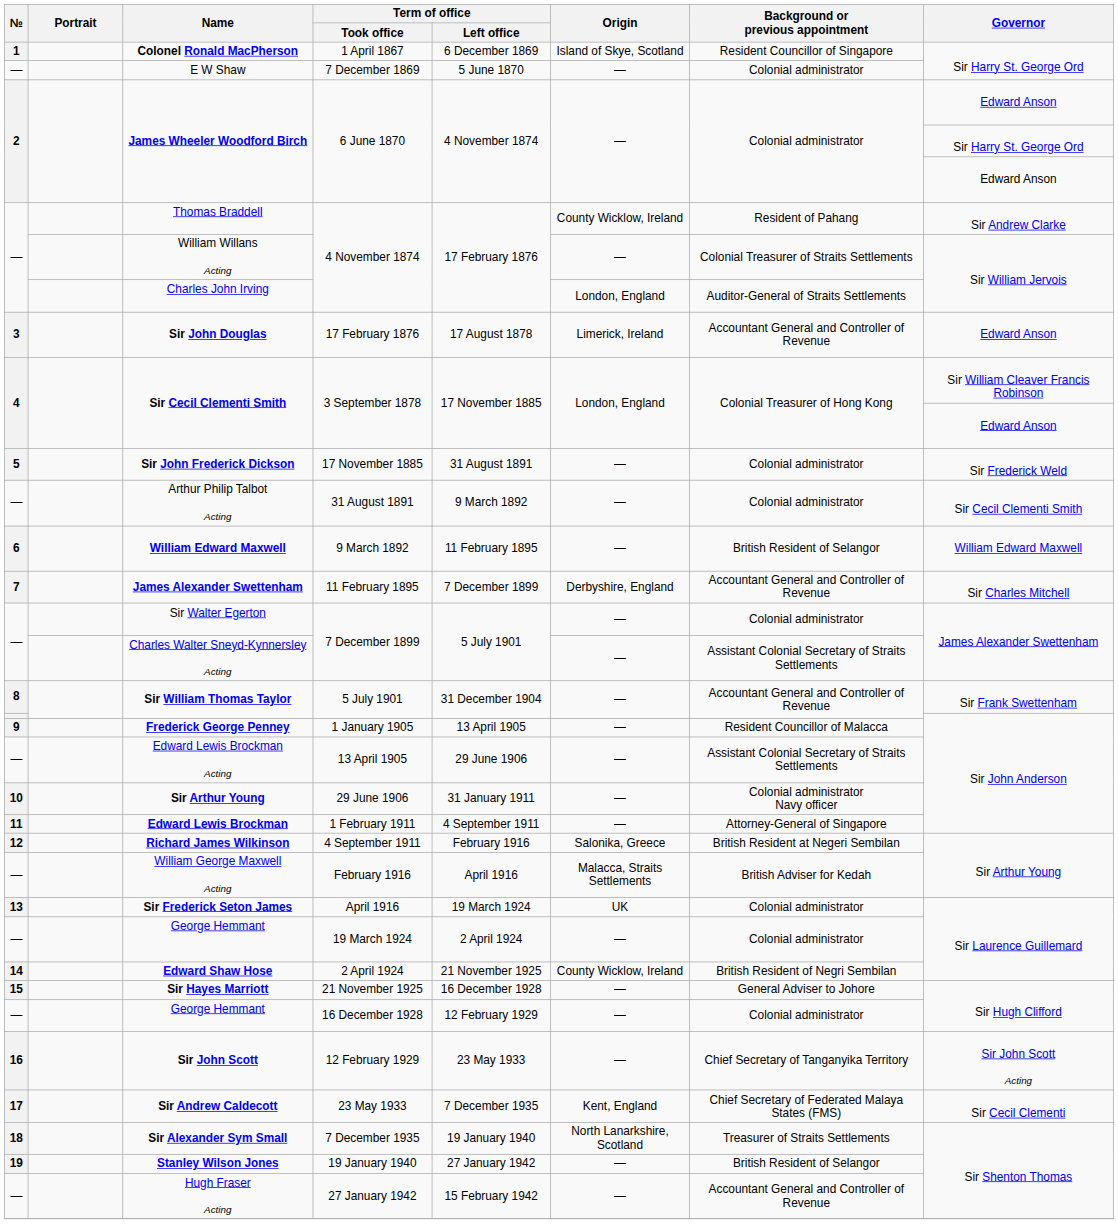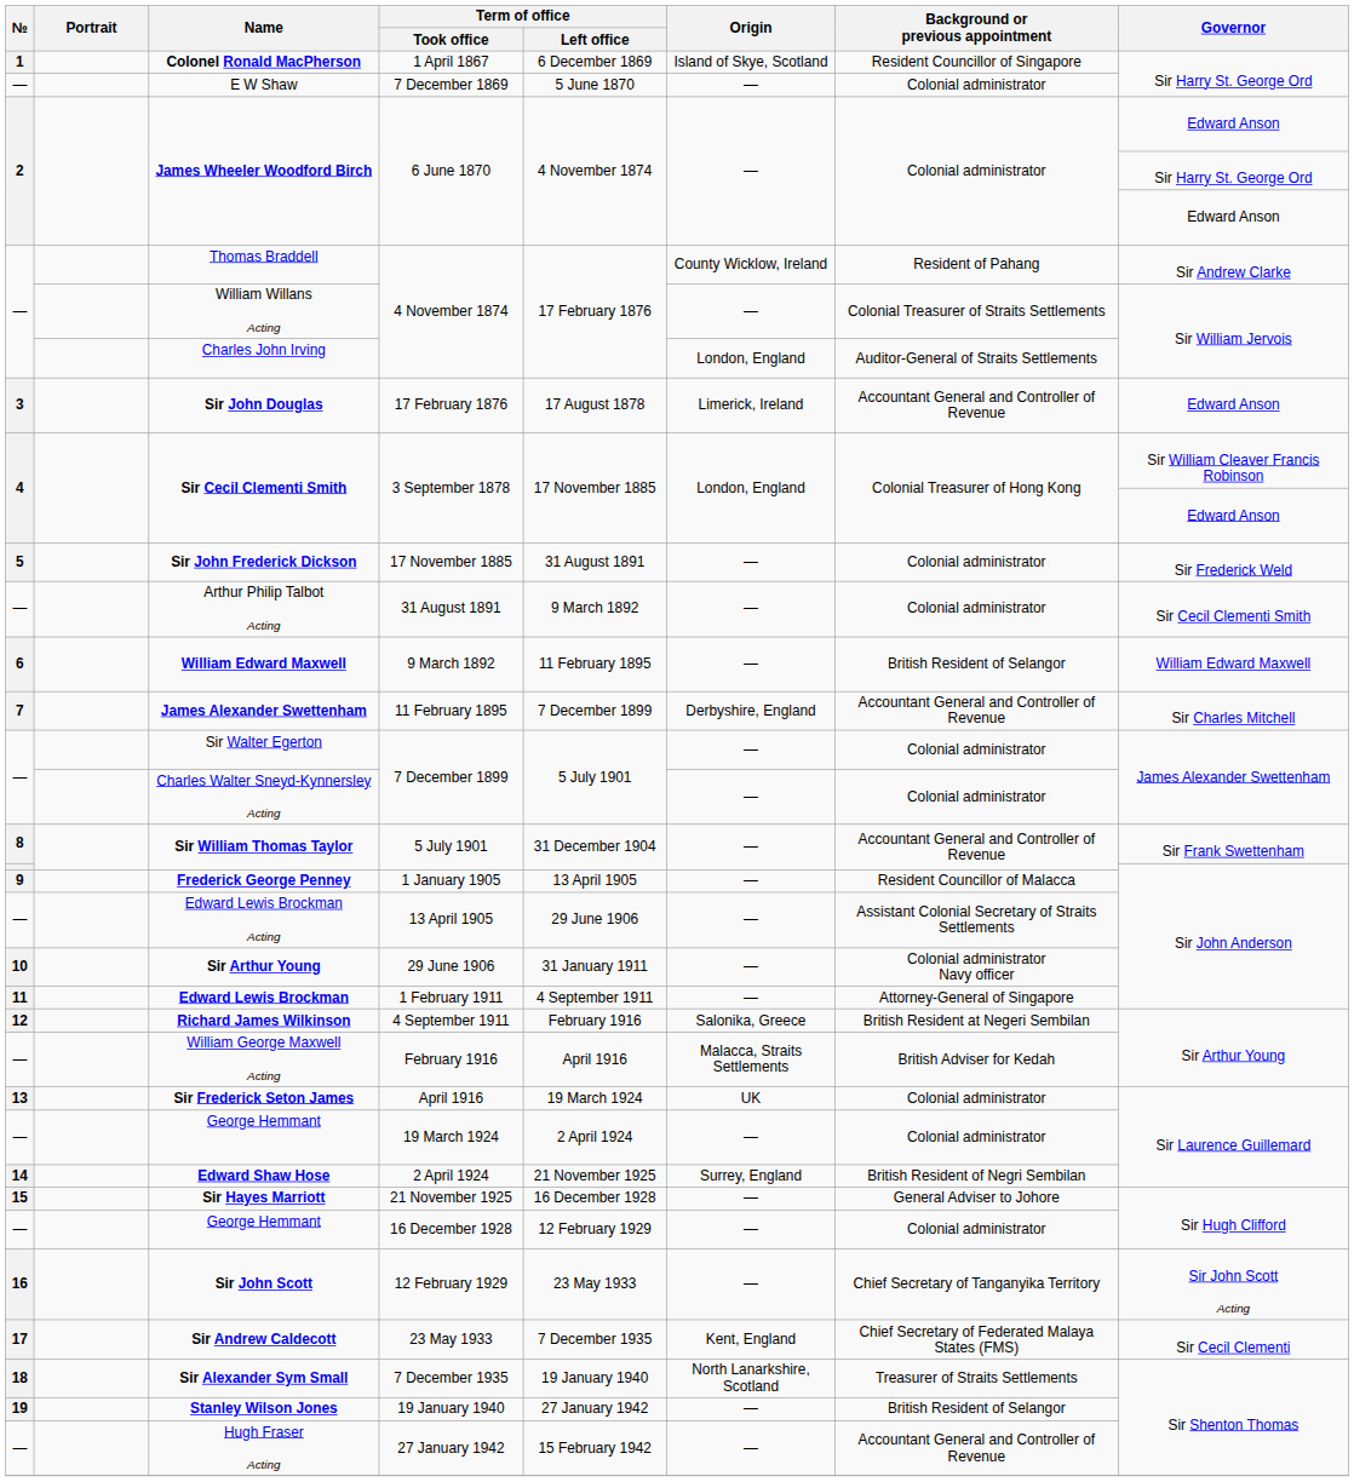 <table class=wikitable style=text-align:center width=1500px>
 <tr>
 <th rowspan=2 width=25px><strong>№</strong></th>
 <th rowspan=2 width=120px>Portrait</th>
 <th rowspan=2 width=250px>Name<br></th>
 <th colspan=2 width=350px>Term of office</th>
 <th rowspan=2>Origin</th>
 <th rowspan=2>Background or<br>previous appointment</th>
 <th rowspan=2 width=250px><a href='#'>Governor</a><br></th>
 </tr>
 <tr>
 <th>Took office</th>
 <th>Left office</th>
 </tr>
 <tr>
 <th>1</th>
 <td></td>
 <td><strong>Colonel <a href='#'>Ronald MacPherson</a></strong><br></td>
 <td>1 April 1867</td>
 <td>6 December 1869<br></td>
 <td>Island of Skye, Scotland</td>
 <td>Resident Councillor of Singapore</td>
 <td rowspan=3><br>Sir <a href='#'>Harry St. George Ord</a><br></td>
 </tr>
 <tr>
 <td>—</td>
 <td></td>
 <td>E W Shaw<br></td>
 <td>7 December 1869</td>
 <td>5 June 1870</td>
 <td>—</td>
 <td>Colonial administrator</td>
 </tr>
 <tr>
 <th rowspan=5>2</th>
 <td rowspan=5></td>
 <td rowspan=5><strong><a href='#'>James Wheeler Woodford Birch</a></strong><br></td>
 <td rowspan=5>6 June 1870</td>
 <td rowspan=5>4 November 1874</td>
 <td rowspan=5>—</td>
 <td rowspan=5>Colonial administrator</td>
 </tr>
 <tr>
 <td><br><a href='#'>Edward Anson</a><br><br><em></em></td>
 </tr>
 <tr>
 <td><br>Sir <a href='#'>Harry St. George Ord</a><br></td>
 </tr>
 <tr>
 <td><br>Edward Anson<br><br><em></em></td>
 </tr>
 <tr>
 <td rowspan=3><br>Sir <a href='#'>Andrew Clarke</a><br></td>
 </tr>
 <tr>
 <td rowspan=4>—</td>
 <td></td>
 <td><a href='#'>Thomas Braddell</a><br><br><em></em></td>
 <td rowspan=4>4 November 1874</td>
 <td rowspan=4>17 February 1876</td>
 <td>County Wicklow, Ireland</td>
 <td>Resident of Pahang</td>
 </tr>
 <tr>
 <td rowspan=2></td>
 <td rowspan=2>William Willans<br><br><small><em>Acting</em></small></td>
 <td rowspan=2>—</td>
 <td rowspan=2>Colonial Treasurer of Straits Settlements</td>
 </tr>
 <tr>
 <td rowspan=3><br>Sir <a href='#'>William Jervois</a><br></td>
 </tr>
 <tr>
 <td></td>
 <td><a href='#'>Charles John Irving</a><br><br></td>
 <td>London, England</td>
 <td>Auditor-General of Straits Settlements</td>
 </tr>
 <tr>
 <th rowspan=3>3</th>
 <td rowspan=3></td>
 <td rowspan=3><strong>Sir <a href='#'>John Douglas</a></strong><br></td>
 <td rowspan=3>17 February 1876</td>
 <td rowspan=3>17 August 1878</td>
 <td rowspan=3>Limerick, Ireland</td>
 <td rowspan=3>Accountant General and Controller of Revenue</td>
 </tr>
 <tr>
 <td><br><a href='#'>Edward Anson</a><br><br><em></em></td>
 </tr>
 <tr>
 <td rowspan=2><br>Sir <a href='#'>William Cleaver Francis Robinson</a><br></td>
 </tr>
 <tr>
 <th rowspan=3>4</th>
 <td rowspan=3></td>
 <td rowspan=3><strong>Sir <a href='#'>Cecil Clementi Smith</a></strong><br></td>
 <td rowspan=3>3 September 1878</td>
 <td rowspan=3>17 November 1885</td>
 <td rowspan=3>London, England</td>
 <td rowspan=3>Colonial Treasurer of Hong Kong</td>
 </tr>
 <tr>
 <td><br><a href='#'>Edward Anson</a><br><br><em></em></td>
 </tr>
 <tr>
 <td rowspan=2><br>Sir <a href='#'>Frederick Weld</a><br></td>
 </tr>
 <tr>
 <th rowspan=2>5</th>
 <td rowspan=2></td>
 <td rowspan=2><strong>Sir <a href='#'>John Frederick Dickson</a></strong><br></td>
 <td rowspan=2>17 November 1885<br></td>
 <td rowspan=2>31 August 1891<br></td>
 <td rowspan=2>—</td>
 <td rowspan=2>Colonial administrator</td>
 </tr>
 <tr>
 <td rowspan=3><br>Sir <a href='#'>Cecil Clementi Smith</a><br></td>
 </tr>
 <tr>
 <td>—</td>
 <td></td>
 <td>Arthur Philip Talbot<br><br><small><em>Acting</em></small></td>
 <td>31 August 1891<br></td>
 <td>9 March 1892<br></td>
 <td>—</td>
 <td>Colonial administrator</td>
 </tr>
 <tr>
 <th rowspan=3>6</th>
 <td rowspan=3></td>
 <td rowspan=3><strong><a href='#'>William Edward Maxwell</a></strong><br></td>
 <td rowspan=3>9 March 1892<br></td>
 <td rowspan=3>11 February 1895</td>
 <td rowspan=3>—</td>
 <td rowspan=3>British Resident of Selangor</td>
 </tr>
 <tr>
 <td><br><a href='#'>William Edward Maxwell</a><br><br><em></em></td>
 </tr>
 <tr>
 <td rowspan=2><br>Sir <a href='#'>Charles Mitchell</a><br></td>
 </tr>
 <tr>
 <th>7</th>
 <td></td>
 <td><strong><a href='#'>James Alexander Swettenham</a></strong><br></td>
 <td>11 February 1895</td>
 <td>7 December 1899</td>
 <td>Derbyshire, England</td>
 <td>Accountant General and Controller of Revenue</td>
 </tr>
 <tr>
 <td rowspan=2>—</td>
 <td></td>
 <td>Sir <a href='#'>Walter Egerton</a><br><br></td>
 <td rowspan=2>7 December 1899</td>
 <td rowspan=2>5 July 1901</td>
 <td>—</td>
 <td>Colonial administrator</td>
 <td rowspan=2><br><a href='#'>James Alexander Swettenham</a><br><br><em></em></td>
 </tr>
 <tr>
 <td></td>
 <td><a href='#'>Charles Walter Sneyd-Kynnersley</a><br><br><small><em>Acting</em></small></td>
 <td>—</td>
-<td>Assistant Colonial Secretary of Straits Settlements</td>
+<td>Colonial administrator</td>
 </tr>
 <tr>
 <th rowspan=2>8</th>
 <td rowspan=3></td>
 <td rowspan=3><strong>Sir <a href='#'>William Thomas Taylor</a></strong><br></td>
 <td rowspan=3>5 July 1901</td>
 <td rowspan=3>31 December 1904</td>
 <td rowspan=3>—</td>
 <td rowspan=3>Accountant General and Controller of Revenue</td>
 <td><br>Sir <a href='#'>Frank Swettenham</a><br></td>
 </tr>
 <tr>
 <td rowspan=6><br>Sir <a href='#'>John Anderson</a><br></td>
 </tr>
 <tr>
 <th></th>
 </tr>
 <tr>
 <th>9</th>
 <td></td>
 <td><strong><a href='#'>Frederick George Penney</a></strong><br></td>
 <td>1 January 1905</td>
 <td>13 April 1905</td>
 <td>—</td>
 <td>Resident Councillor of Malacca</td>
 </tr>
 <tr>
 <td>—</td>
 <td></td>
 <td><a href='#'>Edward Lewis Brockman</a><br><br><small><em>Acting</em></small></td>
 <td>13 April 1905</td>
 <td>29 June 1906</td>
 <td>—</td>
 <td>Assistant Colonial Secretary of Straits Settlements</td>
 </tr>
 <tr>
 <th>10</th>
 <td></td>
 <td><strong>Sir <a href='#'>Arthur Young</a></strong><br></td>
 <td>29 June 1906</td>
 <td>31 January 1911<br></td>
 <td>—</td>
 <td>Colonial administrator<br> Navy officer</td>
 </tr>
 <tr>
 <th>11</th>
 <td></td>
 <td><strong><a href='#'>Edward Lewis Brockman</a></strong><br></td>
 <td>1 February 1911<br></td>
 <td>4 September 1911<br></td>
 <td>—</td>
 <td>Attorney-General of Singapore</td>
 </tr>
 <tr>
 <th>12</th>
 <td></td>
 <td><strong><a href='#'>Richard James Wilkinson</a></strong><br></td>
 <td>4 September 1911<br></td>
 <td>February 1916</td>
 <td>Salonika, Greece</td>
 <td>British Resident at Negeri Sembilan</td>
 <td rowspan=3><br>Sir <a href='#'>Arthur Young</a><br></td>
 </tr>
 <tr>
 <td>—</td>
 <td></td>
 <td><a href='#'>William George Maxwell</a><br><br><small><em>Acting</em></small></td>
 <td>February 1916<br></td>
 <td>April 1916</td>
 <td>Malacca, Straits Settlements</td>
 <td>British Adviser for Kedah</td>
 </tr>
 <tr>
 <th rowspan=2>13</th>
 <td rowspan=2></td>
 <td rowspan=2><strong>Sir <a href='#'>Frederick Seton James</a></strong><br></td>
 <td rowspan=2>April 1916</td>
 <td rowspan=2>19 March 1924</td>
 <td rowspan=2>UK</td>
 <td rowspan=2>Colonial administrator</td>
 </tr>
 <tr>
 <td rowspan=4><br>Sir <a href='#'>Laurence Guillemard</a><br></td>
 </tr>
 <tr>
 <td>—</td>
 <td></td>
 <td><a href='#'>George Hemmant</a><br><br><br></td>
 <td>19 March 1924</td>
 <td>2 April 1924</td>
 <td>—</td>
 <td>Colonial administrator</td>
 </tr>
 <tr>
 <th>14</th>
 <td></td>
 <td><strong><a href='#'>Edward Shaw Hose</a></strong><br></td>
 <td>2 April 1924</td>
 <td>21 November 1925</td>
-<td>County Wicklow, Ireland</td>
+<td>Surrey, England</td>
 <td>British Resident of Negri Sembilan</td>
 </tr>
 <tr>
 <th rowspan=2>15</th>
 <td rowspan=2></td>
 <td rowspan=2><strong>Sir <a href='#'>Hayes Marriott</a></strong><br></td>
 <td rowspan=2>21 November 1925</td>
 <td rowspan=2>16 December 1928</td>
 <td rowspan=2>—</td>
 <td rowspan=2>General Adviser to Johore</td>
 </tr>
 <tr>
 <td rowspan=3><br>Sir <a href='#'>Hugh Clifford</a><br></td>
 </tr>
 <tr>
 <td>—</td>
 <td></td>
 <td><a href='#'>George Hemmant</a><br><br></td>
 <td>16 December 1928</td>
 <td>12 February 1929</td>
 <td>—</td>
 <td>Colonial administrator</td>
 </tr>
 <tr>
 <th rowspan=3>16</th>
 <td rowspan=3></td>
 <td rowspan=3><strong>Sir <a href='#'>John Scott</a></strong><br></td>
 <td rowspan=3>12 February 1929</td>
 <td rowspan=3>23 May 1933</td>
 <td rowspan=3>—</td>
 <td rowspan=3>Chief Secretary of Tanganyika Territory</td>
 </tr>
 <tr>
 <td><br><a href='#'>Sir John Scott</a><br><br><em><small>Acting</small></em></td>
 </tr>
 <tr>
 <td rowspan=2><br>Sir <a href='#'>Cecil Clementi</a><br></td>
 </tr>
 <tr>
 <th rowspan=2>17</th>
 <td rowspan=2></td>
 <td rowspan=2><strong>Sir <a href='#'>Andrew Caldecott</a></strong><br></td>
 <td rowspan=2>23 May 1933</td>
 <td rowspan=2>7 December 1935</td>
 <td rowspan=2>Kent, England</td>
 <td rowspan=2>Chief Secretary of Federated Malaya States (FMS)</td>
 </tr>
 <tr>
 <td rowspan=4><br>Sir <a href='#'>Shenton Thomas</a><br></td>
 </tr>
 <tr>
 <th>18</th>
 <td></td>
 <td><strong>Sir <a href='#'>Alexander Sym Small</a></strong><br></td>
 <td>7 December 1935</td>
 <td>19 January 1940</td>
 <td>North Lanarkshire, Scotland</td>
 <td>Treasurer of Straits Settlements</td>
 </tr>
 <tr>
 <th>19</th>
 <td></td>
 <td><strong><a href='#'>Stanley Wilson Jones</a></strong><br></td>
 <td>19 January 1940</td>
 <td>27 January 1942</td>
 <td>—</td>
 <td>British Resident of Selangor</td>
 </tr>
 <tr>
 <td>—</td>
 <td></td>
 <td><a href='#'>Hugh Fraser</a><br><br><small><em>Acting</em></small></td>
 <td>27 January 1942</td>
 <td>15 February 1942</td>
 <td>—</td>
 <td>Accountant General and Controller of Revenue</td>
 </tr>
 <tr>
 </tr>
 </table>
